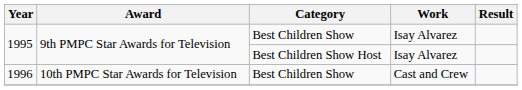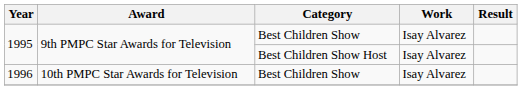 <table class="wikitable" width="650px">
 <tr>
 <th>Year</th>
 <th>Award</th>
 <th>Category</th>
 <th>Work</th>
 <th>Result</th>
 </tr>
 <tr>
 <td rowspan="2">1995</td>
 <td rowspan="2">9th PMPC Star Awards for Television</td>
 <td>Best Children Show</td>
 <td>Isay Alvarez</td>
 <td></td>
 </tr>
 <tr>
 <td>Best Children Show Host</td>
 <td>Isay Alvarez</td>
 <td></td>
 </tr>
 <tr>
 <td>1996</td>
 <td>10th PMPC Star Awards for Television</td>
 <td>Best Children Show</td>
-<td>Cast and Crew</td>
+<td>Isay Alvarez</td>
 <td></td>
 </tr>
 <tr>
 </tr>
 </table>
